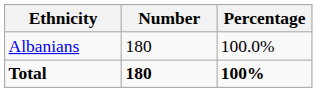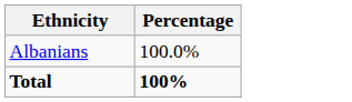 <table class="wikitable">
 <tr>
 <th width="100px">Ethnicity</th>
-<th width="80px">Number</th>
 <th width="80px">Percentage</th>
 </tr>
 <tr>
 <td><a href='#'>Albanians</a></td>
-<td>180</td>
 <td>100.0%</td>
 </tr>
 <tr>
 <td><strong>Total</strong></td>
-<td><strong>180</strong></td>
 <td><strong>100%</strong></td>
 </tr>
 </table>
